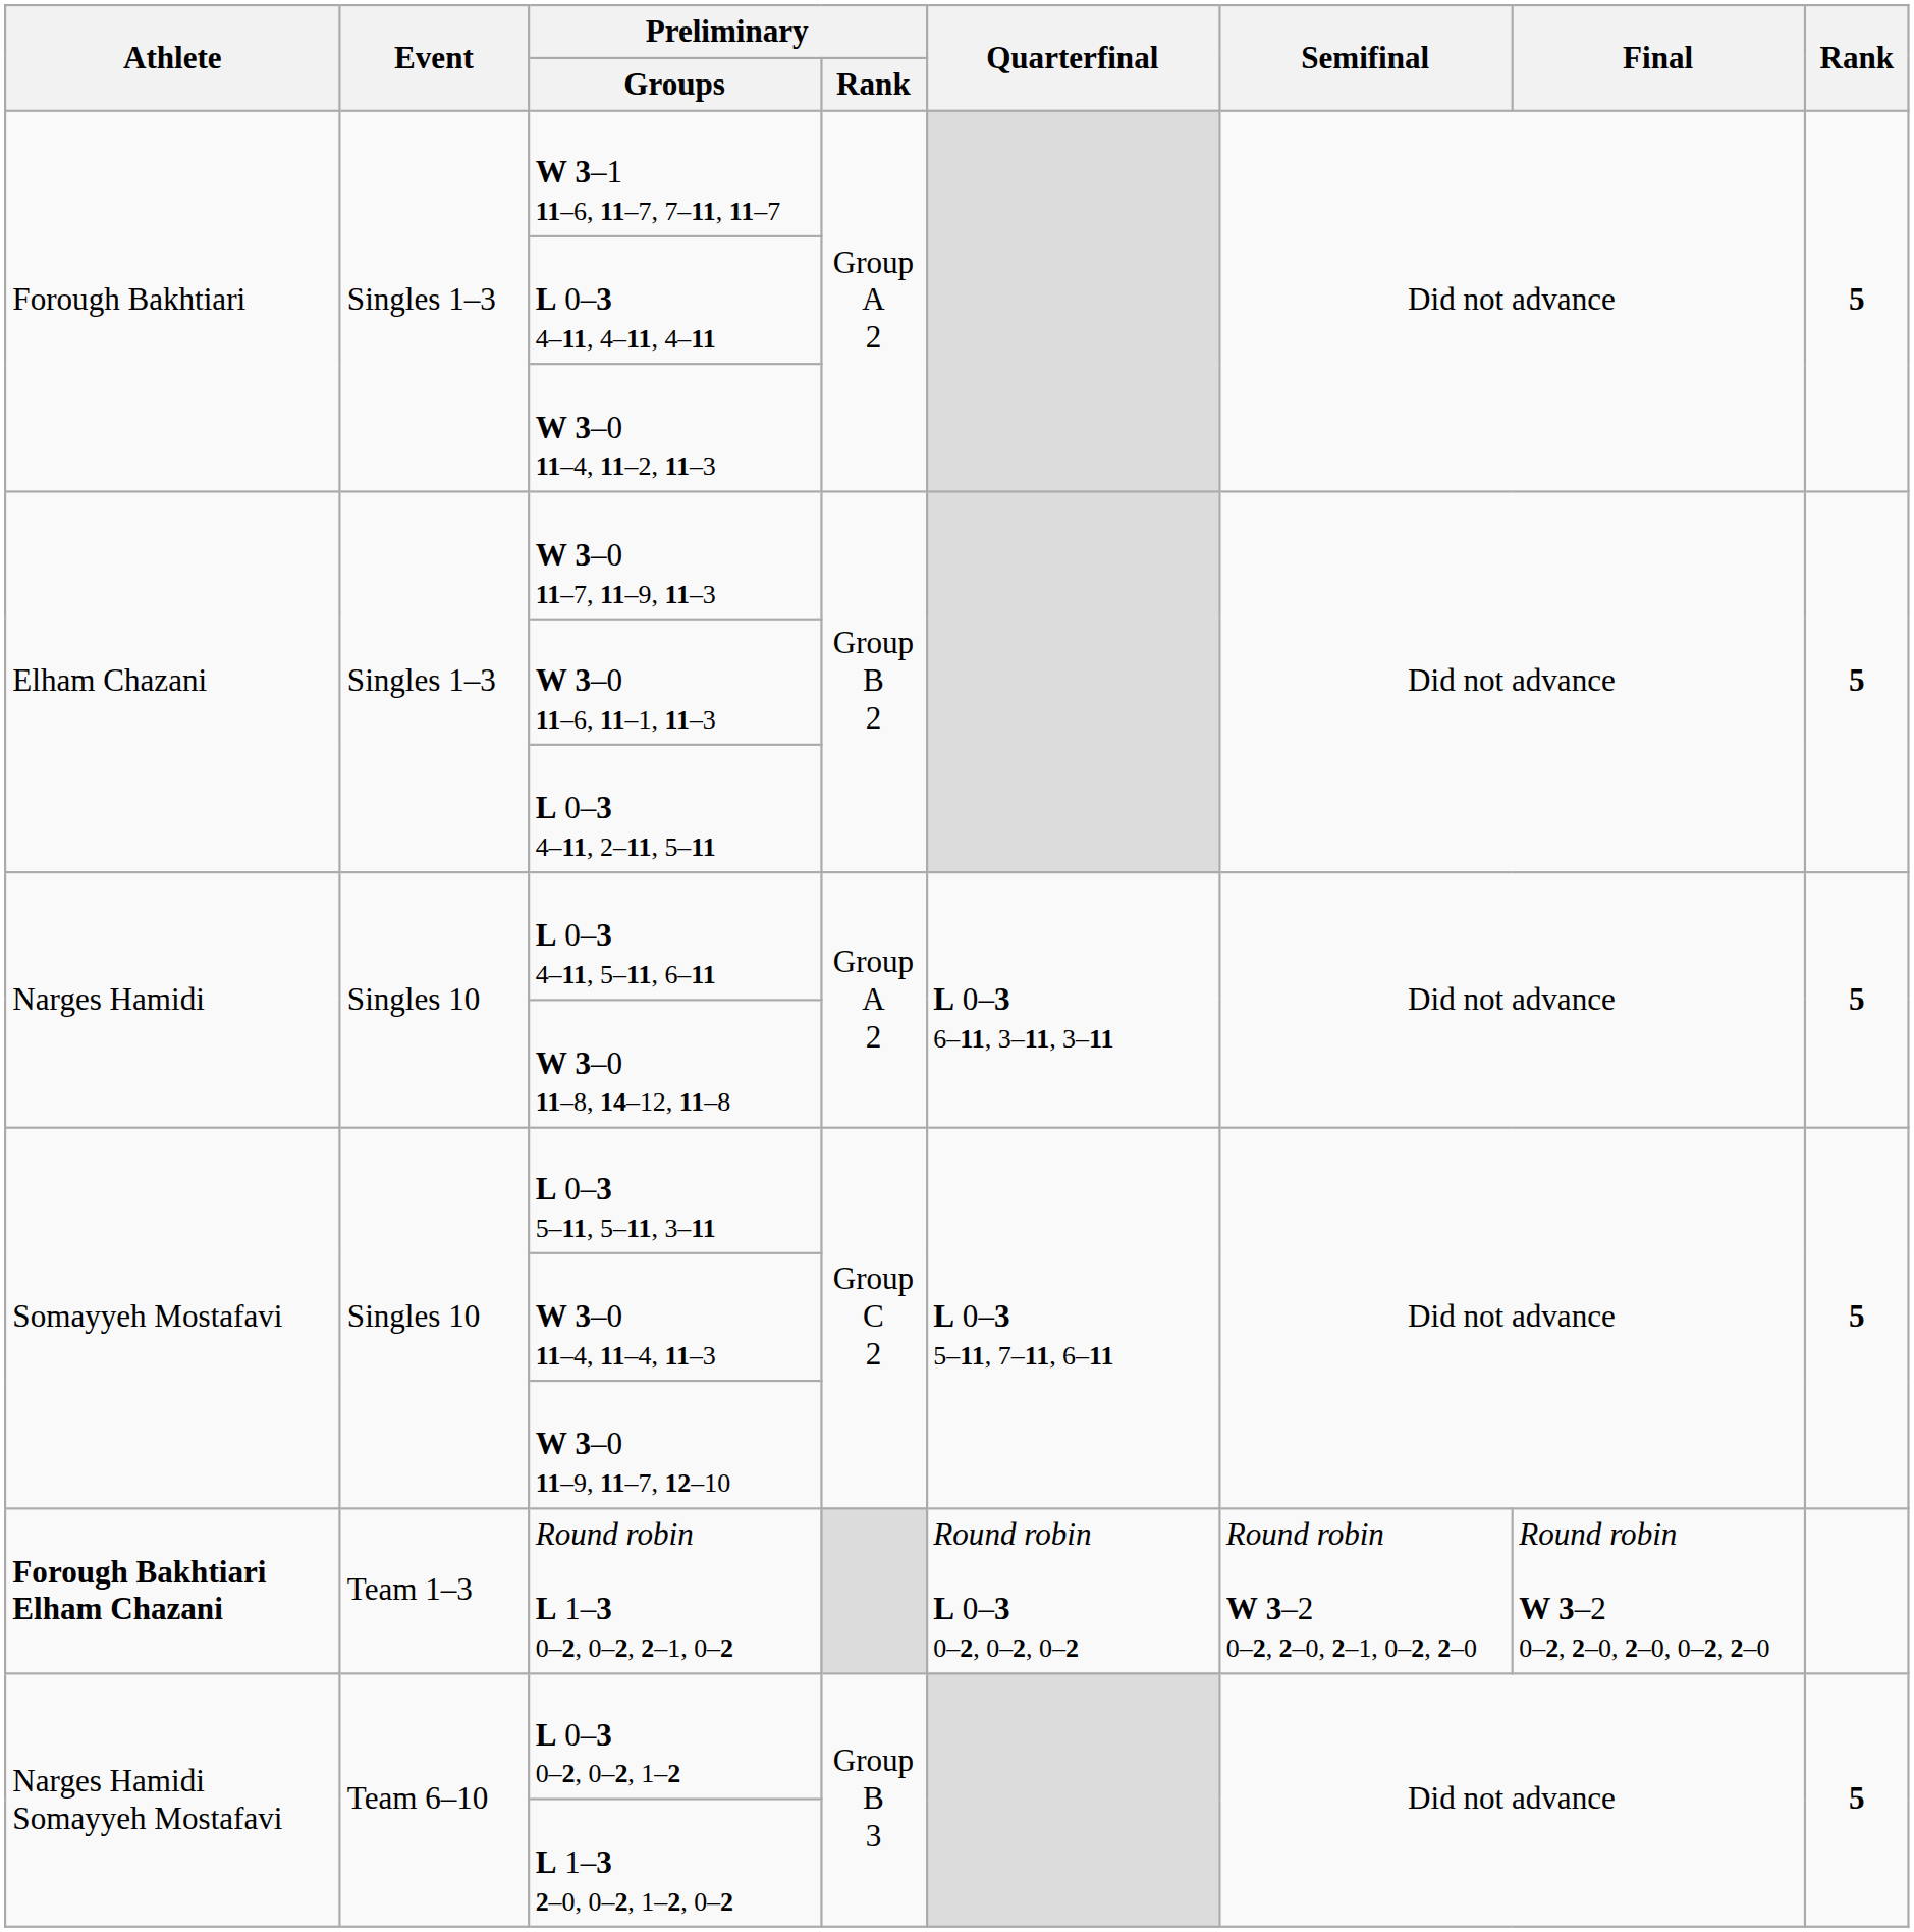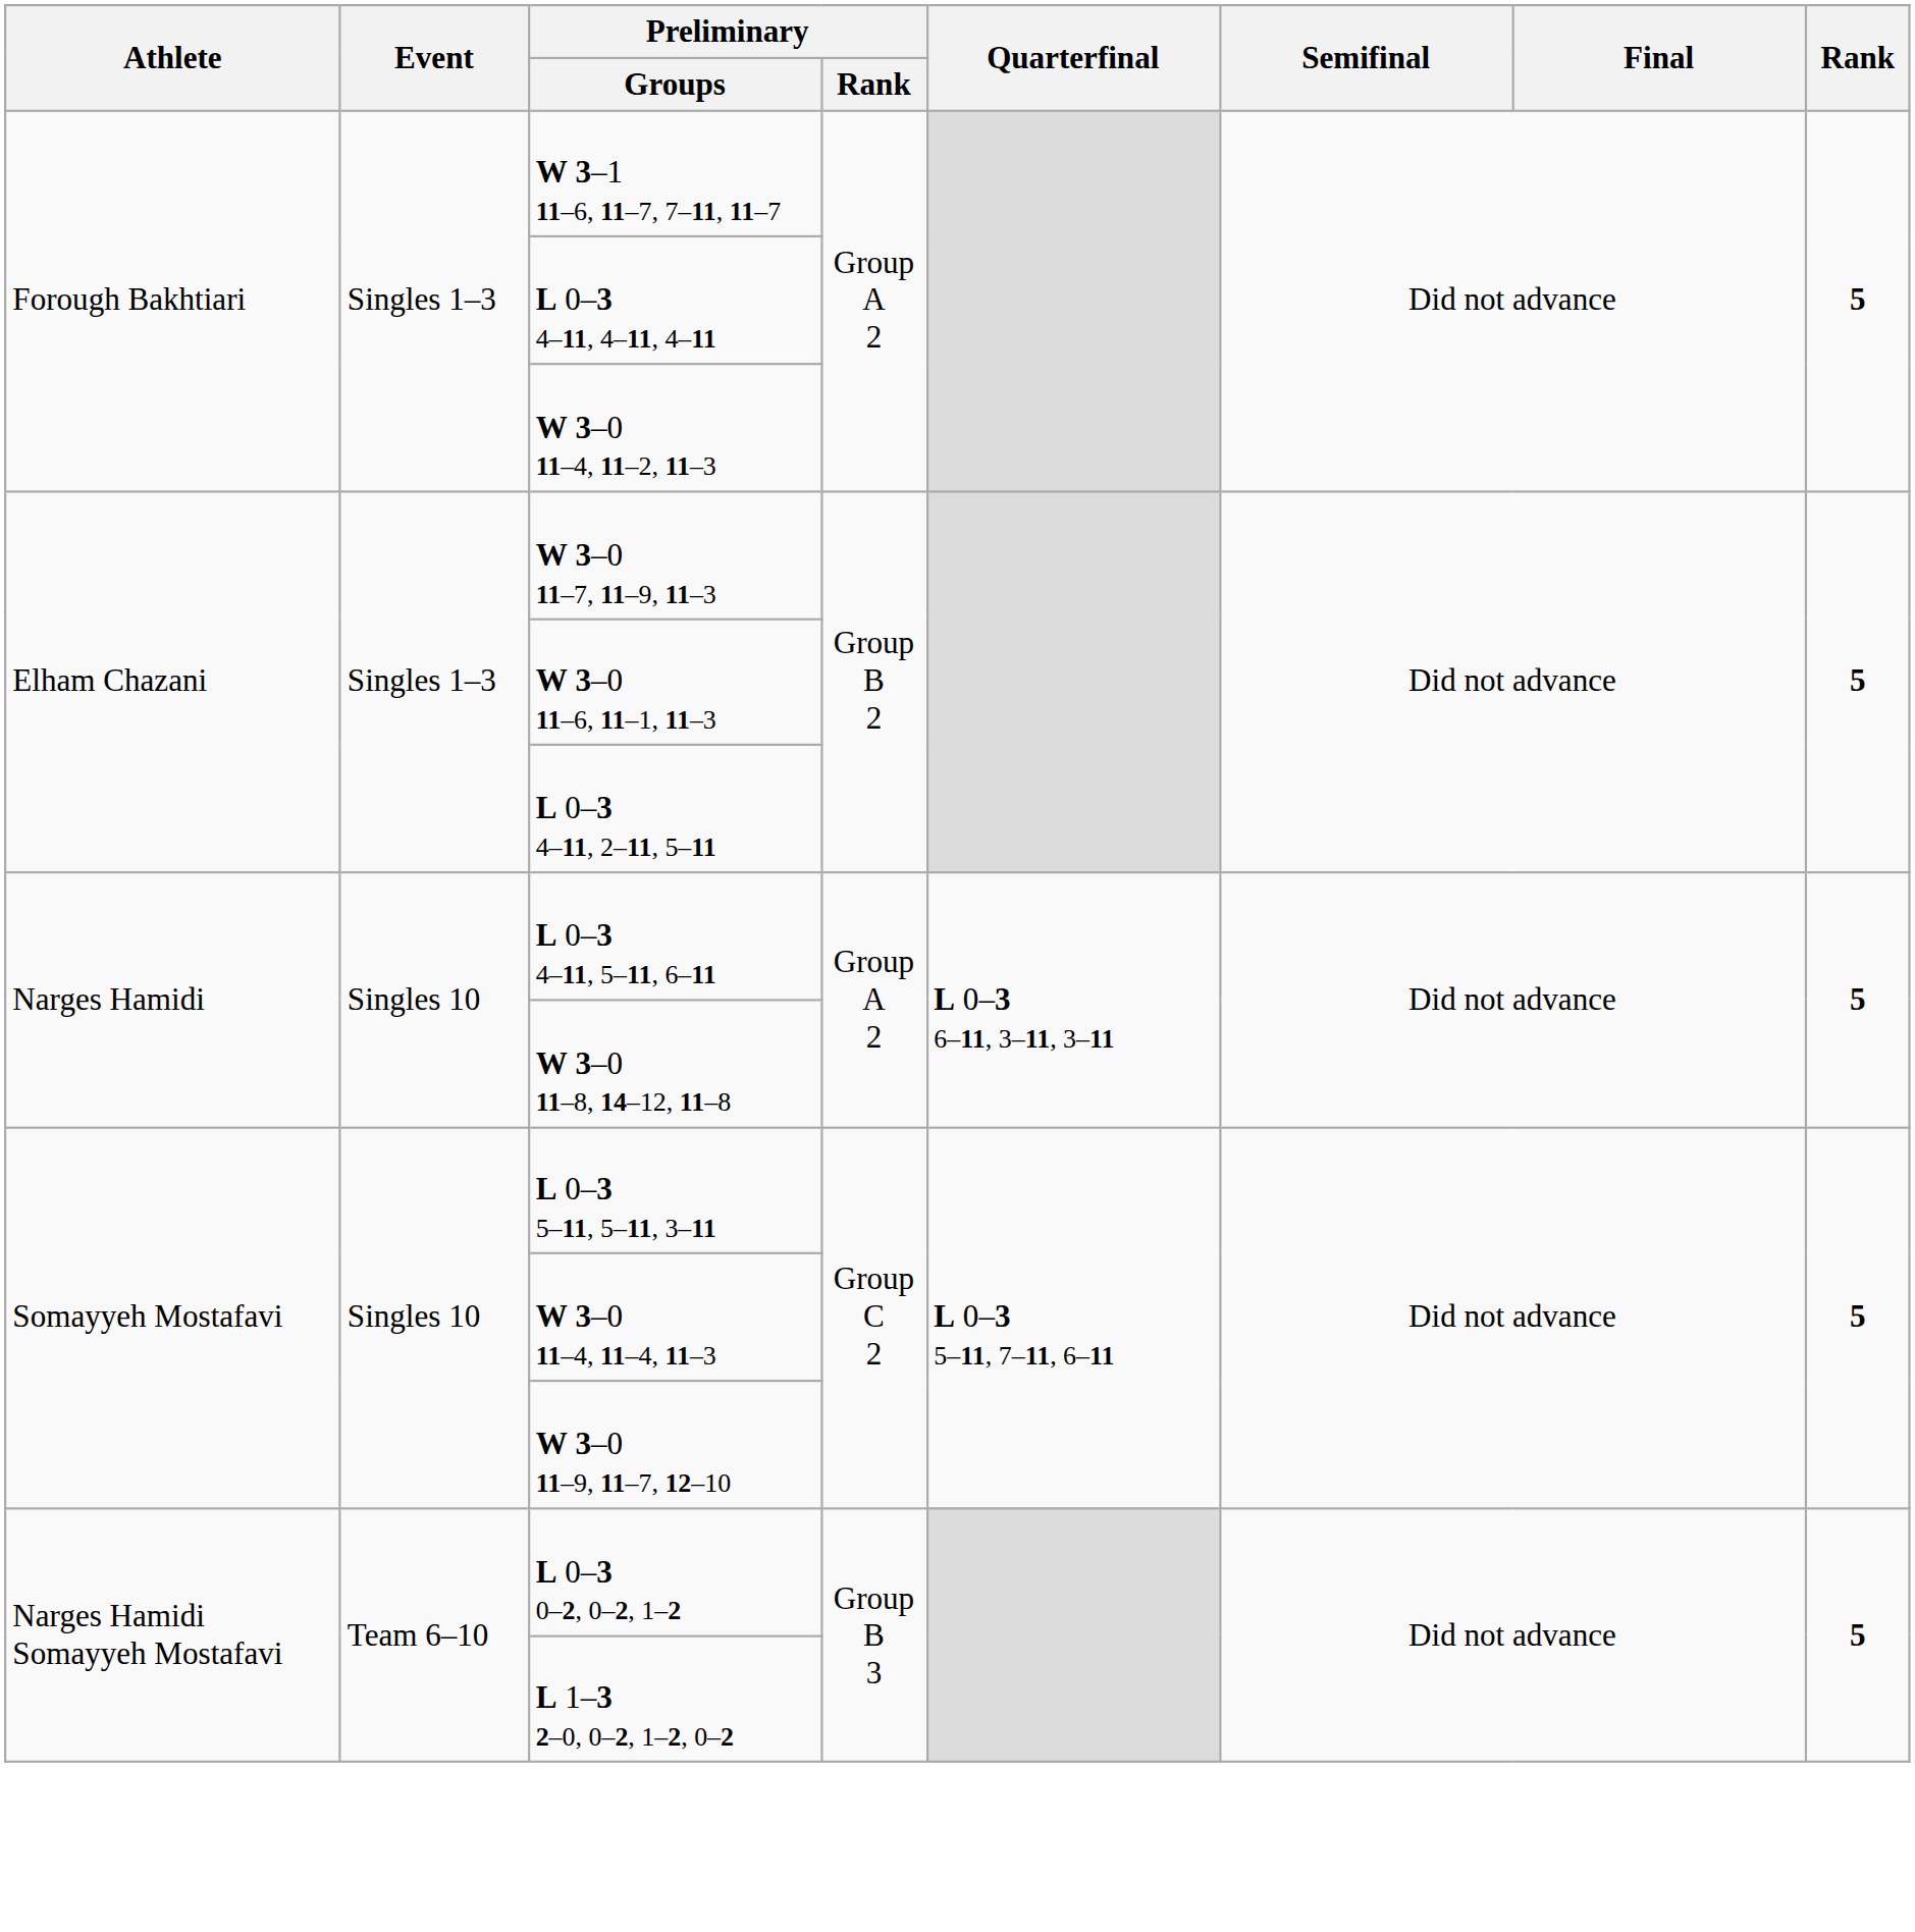 <table class="wikitable" width="98%" style="text-align:left; font-size:90%">
 <tr>
 <th rowspan="2" width="16%">Athlete</th>
 <th rowspan="2" width="9%">Event</th>
 <th colspan="2">Preliminary</th>
 <th rowspan="2" width="14%">Quarterfinal</th>
 <th rowspan="2" width="14%">Semifinal</th>
 <th rowspan="2" width="14%">Final</th>
 <th rowspan="2" width="5%">Rank</th>
 </tr>
 <tr>
 <th width="14%">Groups</th>
 <th width="5%">Rank</th>
 </tr>
 <tr>
 <td rowspan="3">Forough Bakhtiari</td>
 <td rowspan="3">Singles 1–3</td>
 <td><br><strong>W</strong> <strong>3</strong>–1<br><small><strong>11</strong>–6, <strong>11</strong>–7, 7–<strong>11</strong>, <strong>11</strong>–7</small></td>
 <td rowspan="3" align=center>Group A<br>2</td>
 <td rowspan="3" bgcolor=#DCDCDC></td>
 <td colspan=2 rowspan="3" align=center>Did not advance</td>
 <td rowspan="3" align="center"><strong>5</strong></td>
 </tr>
 <tr>
 <td><br><strong>L</strong> 0–<strong>3</strong><br><small>4–<strong>11</strong>, 4–<strong>11</strong>, 4–<strong>11</strong></small></td>
 </tr>
 <tr>
 <td><br><strong>W</strong> <strong>3</strong>–0<br><small><strong>11</strong>–4, <strong>11</strong>–2, <strong>11</strong>–3</small></td>
 </tr>
 <tr>
 <td rowspan="3">Elham Chazani</td>
 <td rowspan="3">Singles 1–3</td>
 <td><br><strong>W</strong> <strong>3</strong>–0<br><small><strong>11</strong>–7, <strong>11</strong>–9, <strong>11</strong>–3</small></td>
 <td rowspan="3" align=center>Group B<br>2</td>
 <td rowspan="3" bgcolor=#DCDCDC></td>
 <td colspan=2 rowspan="3" align=center>Did not advance</td>
 <td rowspan="3" align="center"><strong>5</strong></td>
 </tr>
 <tr>
 <td><br><strong>W</strong> <strong>3</strong>–0<br><small><strong>11</strong>–6, <strong>11</strong>–1, <strong>11</strong>–3</small></td>
 </tr>
 <tr>
 <td><br><strong>L</strong> 0–<strong>3</strong><br><small>4–<strong>11</strong>, 2–<strong>11</strong>, 5–<strong>11</strong></small></td>
 </tr>
 <tr>
 <td rowspan="2">Narges Hamidi</td>
 <td rowspan="2">Singles 10</td>
 <td><br><strong>L</strong> 0–<strong>3</strong><br><small>4–<strong>11</strong>, 5–<strong>11</strong>, 6–<strong>11</strong></small></td>
 <td rowspan="2" align=center>Group A<br>2 <strong></strong></td>
 <td rowspan="2"><br><strong>L</strong> 0–<strong>3</strong><br><small>6–<strong>11</strong>, 3–<strong>11</strong>, 3–<strong>11</strong></small></td>
 <td colspan=2 rowspan="2" align=center>Did not advance</td>
 <td rowspan="2" align="center"><strong>5</strong></td>
 </tr>
 <tr>
 <td><br><strong>W</strong> <strong>3</strong>–0<br><small><strong>11</strong>–8, <strong>14</strong>–12, <strong>11</strong>–8</small></td>
 </tr>
 <tr>
 <td rowspan="3">Somayyeh Mostafavi</td>
 <td rowspan="3">Singles 10</td>
 <td><br><strong>L</strong> 0–<strong>3</strong><br><small>5–<strong>11</strong>, 5–<strong>11</strong>, 3–<strong>11</strong></small></td>
 <td rowspan="3" align=center>Group C<br>2 <strong></strong></td>
 <td rowspan="3"><br><strong>L</strong> 0–<strong>3</strong><br><small>5–<strong>11</strong>, 7–<strong>11</strong>, 6–<strong>11</strong></small></td>
 <td colspan=2 rowspan="3" align=center>Did not advance</td>
 <td rowspan="3" align="center"><strong>5</strong></td>
 </tr>
 <tr>
 <td><br><strong>W</strong> <strong>3</strong>–0<br><small><strong>11</strong>–4, <strong>11</strong>–4, <strong>11</strong>–3</small></td>
 </tr>
 <tr>
 <td><br><strong>W</strong> <strong>3</strong>–0<br><small><strong>11</strong>–9, <strong>11</strong>–7, <strong>12</strong>–10</small></td>
 </tr>
 <tr>
-<td><strong>Forough Bakhtiari<br>Elham Chazani</strong></td>
-<td>Team 1–3</td>
-<td><em>Round robin</em><br><br><strong>L</strong> 1–<strong>3</strong><br><small>0–<strong>2</strong>, 0–<strong>2</strong>, <strong>2</strong>–1, 0–<strong>2</strong></small></td>
-<td bgcolor=#DCDCDC></td>
-<td><em>Round robin</em><br><br><strong>L</strong> 0–<strong>3</strong><br><small>0–<strong>2</strong>, 0–<strong>2</strong>, 0–<strong>2</strong></small></td>
-<td><em>Round robin</em><br><br><strong>W</strong> <strong>3</strong>–2<br><small>0–<strong>2</strong>, <strong>2</strong>–0, <strong>2</strong>–1, 0–<strong>2</strong>, <strong>2</strong>–0</small></td>
-<td><em>Round robin</em><br><br><strong>W</strong> <strong>3</strong>–2<br><small>0–<strong>2</strong>, <strong>2</strong>–0, <strong>2</strong>–0, 0–<strong>2</strong>, <strong>2</strong>–0</small></td>
-<td align=center></td>
-</tr>
-<tr>
 <td rowspan="2">Narges Hamidi<br>Somayyeh Mostafavi</td>
 <td rowspan="2">Team 6–10</td>
 <td><br><strong>L</strong> 0–<strong>3</strong><br><small>0–<strong>2</strong>, 0–<strong>2</strong>, 1–<strong>2</strong></small></td>
 <td rowspan="2" align=center>Group B<br>3</td>
 <td rowspan="2" bgcolor=#DCDCDC></td>
 <td colspan=2 rowspan="2" align=center>Did not advance</td>
 <td rowspan="2" align="center"><strong>5</strong></td>
 </tr>
 <tr>
 <td><br><strong>L</strong> 1–<strong>3</strong><br><small><strong>2</strong>–0, 0–<strong>2</strong>, 1–<strong>2</strong>, 0–<strong>2</strong></small></td>
 </tr>
 </table>
